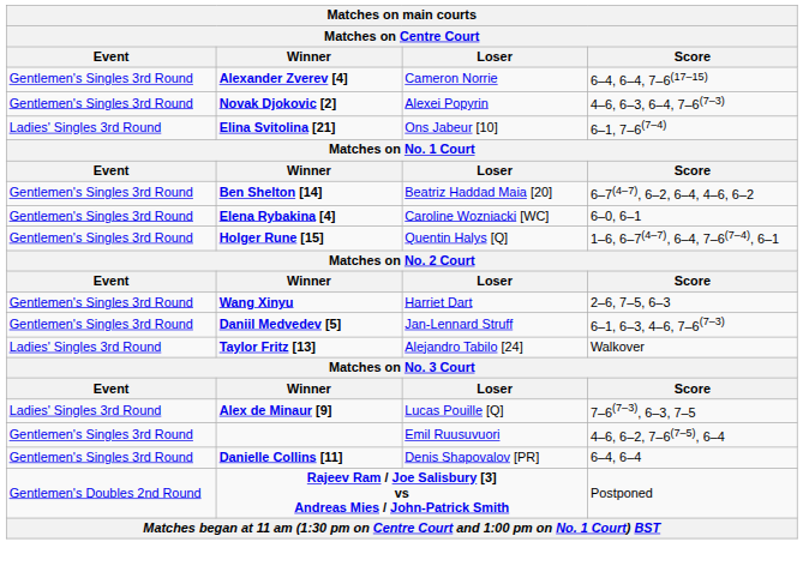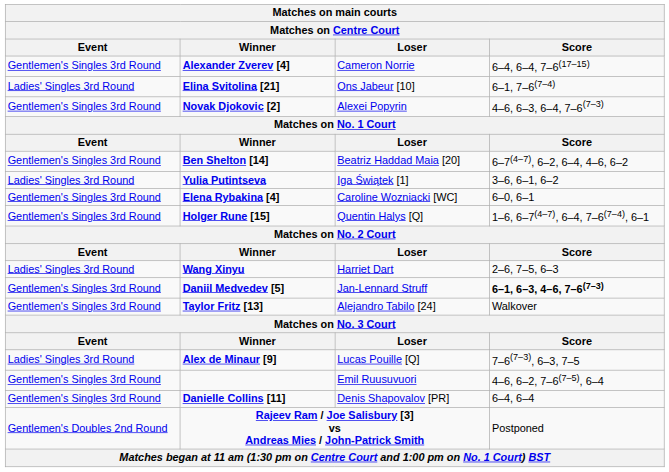 <table class="wikitable collapsible uncollapsed" style="margin:auto;">
 <tr>
 <th colspan="4" style="white-space:nowrap;">Matches on main courts</th>
 </tr>
 <tr>
 <th colspan="4">Matches on <a href='#'>Centre Court</a></th>
 </tr>
 <tr>
 <th width="250">Event</th>
 <th width="220">Winner</th>
 <th width="220">Loser</th>
 <th width="250">Score</th>
 </tr>
 <tr>
 <td><a href='#'>Gentlemen's Singles 3rd Round</a></td>
 <td><strong> <a href='#'>Alexander Zverev</a> [4]</strong></td>
 <td> <a href='#'>Cameron Norrie</a></td>
 <td>6–4, 6–4, 7–6<sup>(17–15)</sup></td>
 </tr>
 <tr>
+<td><a href='#'>Ladies' Singles 3rd Round</a></td>
+<td><strong> <a href='#'>Elina Svitolina</a> [21]</strong></td>
+<td> <a href='#'>Ons Jabeur</a> [10]</td>
+<td>6–1, 7–6<sup>(7–4)</sup></td>
+</tr>
+<tr>
 <td><a href='#'>Gentlemen's Singles 3rd Round</a></td>
 <td><strong> <a href='#'>Novak Djokovic</a> [2]</strong></td>
 <td> <a href='#'>Alexei Popyrin</a></td>
 <td>4–6, 6–3, 6–4, 7–6<sup>(7–3)</sup></td>
-</tr>
-<tr>
-<td><a href='#'>Ladies' Singles 3rd Round</a></td>
-<td><strong> <a href='#'>Elina Svitolina</a> [21]</strong></td>
-<td> <a href='#'>Ons Jabeur</a> [10]</td>
-<td>6–1, 7–6<sup>(7–4)</sup></td>
 </tr>
 <tr>
 <th colspan="4">Matches on <a href='#'>No. 1 Court</a></th>
 </tr>
 <tr>
 <th width="220">Event</th>
 <th width="220">Winner</th>
 <th width="220">Loser</th>
 <th width="250">Score</th>
 </tr>
 <tr>
 <td><a href='#'>Gentlemen's Singles 3rd Round</a></td>
 <td><strong> <a href='#'>Ben Shelton</a> [14]</strong></td>
 <td> <a href='#'>Beatriz Haddad Maia</a> [20]</td>
 <td>6–7<sup>(4–7)</sup>, 6–2, 6–4, 4–6, 6–2</td>
+</tr>
+<tr>
+<td><a href='#'>Ladies' Singles 3rd Round</a></td>
+<td><strong> <a href='#'>Yulia Putintseva</a> </strong></td>
+<td> <a href='#'>Iga Świątek</a> [1]</td>
+<td>3–6, 6–1, 6–2</td>
 </tr>
 <tr>
 <td><a href='#'>Gentlemen's Singles 3rd Round</a></td>
 <td><strong> <a href='#'>Elena Rybakina</a> [4]</strong></td>
 <td> <a href='#'>Caroline Wozniacki</a> [WC]</td>
 <td>6–0, 6–1</td>
 </tr>
 <tr>
 <td><a href='#'>Gentlemen's Singles 3rd Round</a></td>
 <td><strong> <a href='#'>Holger Rune</a> [15]</strong></td>
 <td> <a href='#'>Quentin Halys</a> [Q]</td>
 <td>1–6, 6–7<sup>(4–7)</sup>, 6–4, 7–6<sup>(7–4)</sup>, 6–1</td>
 </tr>
 <tr>
 <th colspan="4">Matches on <a href='#'>No. 2 Court</a></th>
 </tr>
 <tr>
 <th width="250">Event</th>
 <th width="220">Winner</th>
 <th width="220">Loser</th>
 <th width="220">Score</th>
 </tr>
 <tr>
-<td><a href='#'>Gentlemen's Singles 3rd Round</a></td>
+<td><a href='#'>Ladies' Singles 3rd Round</a></td>
 <td><strong> <a href='#'>Wang Xinyu</a></strong></td>
 <td> <a href='#'>Harriet Dart</a></td>
 <td>2–6, 7–5, 6–3</td>
 </tr>
 <tr>
 <td><a href='#'>Gentlemen's Singles 3rd Round</a></td>
 <td><strong> <a href='#'>Daniil Medvedev</a> [5]</strong></td>
 <td> <a href='#'>Jan-Lennard Struff</a></td>
-<td>6–1, 6–3, 4–6, 7–6<sup>(7–3)</sup></td>
+<td><strong>6–1, 6–3, 4–6, 7–6<sup>(7–3)</sup></strong></td>
 </tr>
 <tr>
-<td><a href='#'>Ladies' Singles 3rd Round</a></td>
+<td><a href='#'>Gentlemen's Singles 3rd Round</a></td>
 <td><strong> <a href='#'>Taylor Fritz</a> [13]</strong></td>
 <td> <a href='#'>Alejandro Tabilo</a> [24]</td>
 <td>Walkover</td>
 </tr>
 <tr>
 <th colspan="4">Matches on <a href='#'>No. 3 Court</a></th>
 </tr>
 <tr>
 <th width="250">Event</th>
 <th width="220">Winner</th>
 <th width="220">Loser</th>
 <th width="220">Score</th>
 </tr>
 <tr>
 <td><a href='#'>Ladies' Singles 3rd Round</a></td>
 <td><strong> <a href='#'>Alex de Minaur</a> [9]</strong></td>
 <td> <a href='#'>Lucas Pouille</a> [Q]</td>
 <td>7–6<sup>(7–3)</sup>, 6–3, 7–5</td>
 </tr>
 <tr>
 <td><a href='#'>Gentlemen's Singles 3rd Round</a></td>
 <td></td>
 <td> <a href='#'>Emil Ruusuvuori</a></td>
 <td>4–6, 6–2, 7–6<sup>(7–5)</sup>, 6–4</td>
 </tr>
 <tr>
 <td><a href='#'>Gentlemen's Singles 3rd Round</a></td>
 <td><strong> <a href='#'>Danielle Collins</a> [11]</strong></td>
 <td> <a href='#'>Denis Shapovalov</a> [PR]</td>
 <td>6–4, 6–4</td>
 </tr>
 <tr>
 <td><a href='#'>Gentlemen's Doubles 2nd Round</a></td>
 <td colspan="2" align="center"><strong> <a href='#'>Rajeev Ram</a> /  <a href='#'>Joe Salisbury</a> [3] <br>vs<br>  <a href='#'>Andreas Mies</a> /  <a href='#'>John-Patrick Smith</a></strong></td>
 <td>Postponed</td>
 </tr>
 <tr>
 <th colspan=4><em>Matches began at 11 am (1:30 pm on <a href='#'>Centre Court</a> and 1:00 pm on <a href='#'>No. 1 Court</a>) <a href='#'>BST</a></em></th>
 </tr>
 </table>
